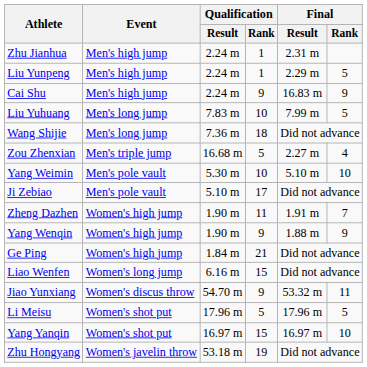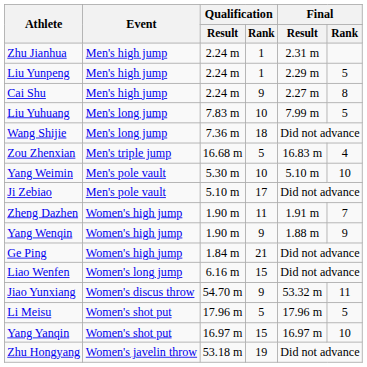 <table class="wikitable" style="font-size:90%; text-align:center">
 <tr>
 <th rowspan="2">Athlete</th>
 <th rowspan="2">Event</th>
 <th colspan="2">Qualification</th>
 <th colspan="2">Final</th>
 </tr>
 <tr style="font-size:95%">
 <th>Result</th>
 <th>Rank</th>
 <th>Result</th>
 <th>Rank</th>
 </tr>
 <tr>
 <td align="left"><a href='#'>Zhu Jianhua</a></td>
 <td align="left"><a href='#'>Men's high jump</a></td>
 <td>2.24 m</td>
 <td>1</td>
 <td>2.31 m</td>
 <td></td>
 </tr>
 <tr>
 <td align="left"><a href='#'>Liu Yunpeng</a></td>
 <td align="left"><a href='#'>Men's high jump</a></td>
 <td>2.24 m</td>
 <td>1</td>
 <td>2.29 m</td>
 <td>5</td>
 </tr>
 <tr>
 <td align="left"><a href='#'>Cai Shu</a></td>
 <td align="left"><a href='#'>Men's high jump</a></td>
 <td>2.24 m</td>
 <td>9</td>
-<td>16.83 m</td>
-<td>9</td>
+<td>2.27 m</td>
+<td>8</td>
 </tr>
 <tr>
 <td align="left"><a href='#'>Liu Yuhuang</a></td>
 <td align="left"><a href='#'>Men's long jump</a></td>
 <td>7.83 m</td>
 <td>10</td>
 <td>7.99 m</td>
 <td>5</td>
 </tr>
 <tr>
 <td align="left"><a href='#'>Wang Shijie</a></td>
 <td align="left"><a href='#'>Men's long jump</a></td>
 <td>7.36 m</td>
 <td>18</td>
 <td colspan="2">Did not advance</td>
 </tr>
 <tr>
 <td align="left"><a href='#'>Zou Zhenxian</a></td>
 <td align="left"><a href='#'>Men's triple jump</a></td>
 <td>16.68 m</td>
 <td>5</td>
-<td>2.27 m</td>
+<td>16.83 m</td>
 <td>4</td>
 </tr>
 <tr>
 <td align="left"><a href='#'>Yang Weimin</a></td>
 <td align="left"><a href='#'>Men's pole vault</a></td>
 <td>5.30 m</td>
 <td>10</td>
 <td>5.10 m</td>
 <td>10</td>
 </tr>
 <tr>
 <td align="left"><a href='#'>Ji Zebiao</a></td>
 <td align="left"><a href='#'>Men's pole vault</a></td>
 <td>5.10 m</td>
 <td>17</td>
 <td colspan="2">Did not advance</td>
 </tr>
 <tr>
 <td align="left"><a href='#'>Zheng Dazhen</a></td>
 <td align="left"><a href='#'>Women's high jump</a></td>
 <td>1.90 m</td>
 <td>11</td>
 <td>1.91 m</td>
 <td>7</td>
 </tr>
 <tr>
 <td align="left"><a href='#'>Yang Wenqin</a></td>
 <td align="left"><a href='#'>Women's high jump</a></td>
 <td>1.90 m</td>
 <td>9</td>
 <td>1.88 m</td>
 <td>9</td>
 </tr>
 <tr>
 <td align="left"><a href='#'>Ge Ping</a></td>
 <td align="left"><a href='#'>Women's high jump</a></td>
 <td>1.84 m</td>
 <td>21</td>
 <td colspan="2">Did not advance</td>
 </tr>
 <tr>
 <td align="left"><a href='#'>Liao Wenfen</a></td>
 <td align="left"><a href='#'>Women's long jump</a></td>
 <td>6.16 m</td>
 <td>15</td>
 <td colspan="2">Did not advance</td>
 </tr>
 <tr>
 <td align="left"><a href='#'>Jiao Yunxiang</a></td>
 <td align="left"><a href='#'>Women's discus throw</a></td>
 <td>54.70 m</td>
 <td>9</td>
 <td>53.32 m</td>
 <td>11</td>
 </tr>
 <tr>
 <td align="left"><a href='#'>Li Meisu</a></td>
 <td align="left"><a href='#'>Women's shot put</a></td>
 <td>17.96 m</td>
 <td>5</td>
 <td>17.96 m</td>
 <td>5</td>
 </tr>
 <tr>
 <td align="left"><a href='#'>Yang Yanqin</a></td>
 <td align="left"><a href='#'>Women's shot put</a></td>
 <td>16.97 m</td>
 <td>15</td>
 <td>16.97 m</td>
 <td>10</td>
 </tr>
 <tr>
 <td align="left"><a href='#'>Zhu Hongyang</a></td>
 <td align="left"><a href='#'>Women's javelin throw</a></td>
 <td>53.18 m</td>
 <td>19</td>
 <td colspan="2">Did not advance</td>
 </tr>
 </table>
